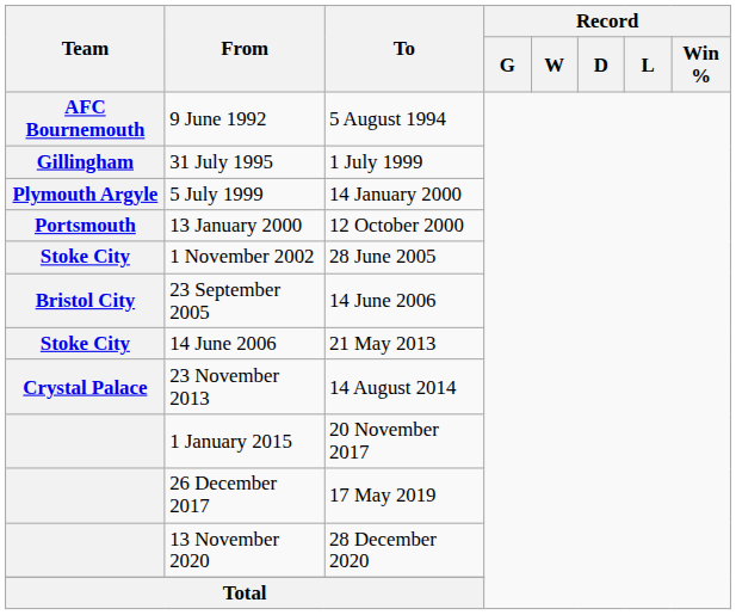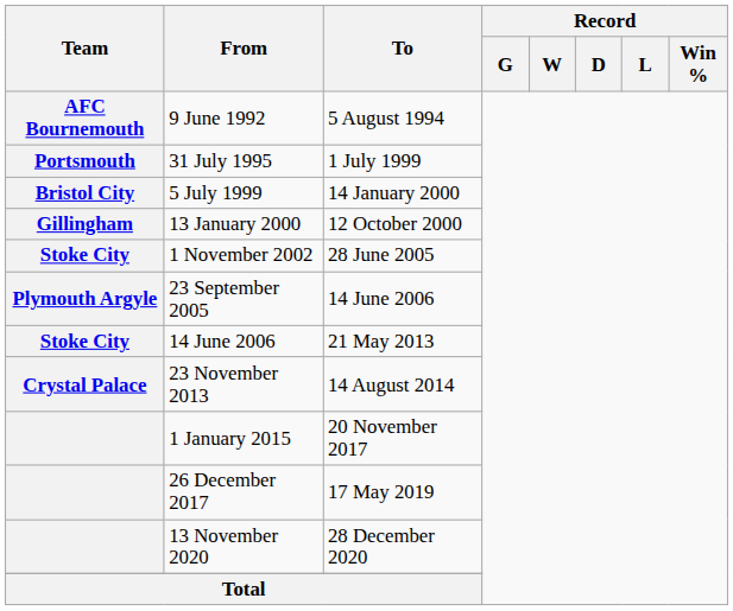 <table class="wikitable sortable plainrowheaders" style="text-align: center">
 <tr>
 <th rowspan=2 width=120>Team</th>
 <th rowspan=2 width=120>From</th>
 <th rowspan=2 width=120>To</th>
 <th colspan=5>Record</th>
 </tr>
 <tr>
 <th width=30>G</th>
 <th width=30>W</th>
 <th width=30>D</th>
 <th width=30>L</th>
 <th width=40>Win %</th>
 </tr>
 <tr>
 <th scope="row"><a href='#'>AFC Bournemouth</a></th>
 <td align=left>9 June 1992</td>
 <td align=left>5 August 1994<br></td>
 </tr>
 <tr>
-<th scope="row"><a href='#'>Gillingham</a></th>
+<th scope="row"><a href='#'>Portsmouth</a></th>
 <td align=left>31 July 1995</td>
 <td align=left>1 July 1999<br></td>
 </tr>
 <tr>
-<th scope="row"><a href='#'>Plymouth Argyle</a></th>
+<th scope="row"><a href='#'>Bristol City</a></th>
 <td align=left>5 July 1999</td>
 <td align=left>14 January 2000<br></td>
 </tr>
 <tr>
-<th scope="row"><a href='#'>Portsmouth</a></th>
+<th scope="row"><a href='#'>Gillingham</a></th>
 <td align=left>13 January 2000</td>
 <td align=left>12 October 2000<br></td>
 </tr>
 <tr>
 <th scope="row"><a href='#'>Stoke City</a></th>
 <td align=left>1 November 2002</td>
 <td align=left>28 June 2005<br></td>
 </tr>
 <tr>
-<th scope="row"><a href='#'>Bristol City</a></th>
+<th scope="row"><a href='#'>Plymouth Argyle</a></th>
 <td align=left>23 September 2005</td>
 <td align=left>14 June 2006<br></td>
 </tr>
 <tr>
 <th scope="row"><a href='#'>Stoke City</a></th>
 <td align=left>14 June 2006</td>
 <td align=left>21 May 2013<br></td>
 </tr>
 <tr>
 <th scope="row"><a href='#'>Crystal Palace</a></th>
 <td align=left>23 November 2013</td>
 <td align=left>14 August 2014<br></td>
 </tr>
 <tr>
 <th scope="row"></th>
 <td align=left>1 January 2015</td>
 <td align=left>20 November 2017<br></td>
 </tr>
 <tr>
 <th scope="row"></th>
 <td align=left>26 December 2017</td>
 <td align=left>17 May 2019<br></td>
 </tr>
 <tr>
 <th scope="row"></th>
 <td align=left>13 November 2020</td>
 <td align=left>28 December 2020<br></td>
 </tr>
 <tr>
 </tr>
 <tr class="sortbottom">
 <th colspan=3>Total<br></th>
 </tr>
 </table>
